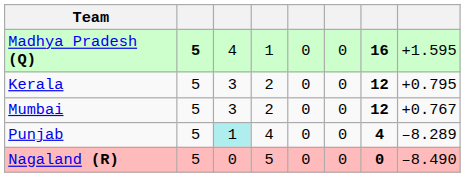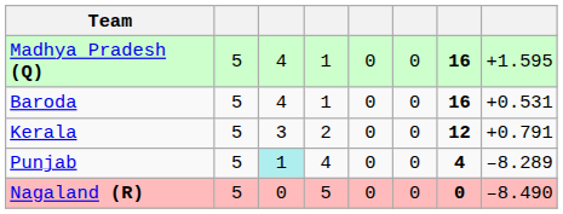 <table class="wikitable" style="text-align:center">
 <tr>
 <th style="width:140px;">Team</th>
 <th style="width:25px;"></th>
 <th style="width:25px;"></th>
 <th style="width:25px;"></th>
 <th style="width:25px;"></th>
 <th style="width:25px;"></th>
 <th style="width:25px;"></th>
 <th style="width:40px;"></th>
 </tr>
 <tr style="background:#cfc;">
 <td style="text-align:left"><a href='#'>Madhya Pradesh</a> <strong>(Q)</strong></td>
-<td><strong>5</strong></td>
+<td>5</td>
 <td>4</td>
 <td>1</td>
 <td>0</td>
 <td>0</td>
 <td><strong>16</strong></td>
 <td>+1.595</td>
+</tr>
+<tr>
+<td style="text-align:left"><a href='#'>Baroda</a></td>
+<td>5</td>
+<td>4</td>
+<td>1</td>
+<td>0</td>
+<td>0</td>
+<td><strong>16</strong></td>
+<td>+0.531</td>
 </tr>
 <tr>
 <td style="text-align:left"><a href='#'>Kerala</a></td>
 <td>5</td>
 <td>3</td>
 <td>2</td>
 <td>0</td>
 <td>0</td>
 <td><strong>12</strong></td>
-<td>+0.795</td>
-</tr>
-<tr>
-<td style="text-align:left"><a href='#'>Mumbai</a></td>
-<td>5</td>
-<td>3</td>
-<td>2</td>
-<td>0</td>
-<td>0</td>
-<td><strong>12</strong></td>
-<td>+0.767</td>
+<td>+0.791</td>
 </tr>
 <tr>
 <td style="text-align:left"><a href='#'>Punjab</a></td>
 <td>5</td>
 <td style="background: paleturquoise;">1</td>
 <td>4</td>
 <td>0</td>
 <td>0</td>
 <td><strong>4</strong></td>
 <td>–8.289</td>
 </tr>
 <tr style="background:#FFBBBB">
 <td style="text-align:left"><a href='#'>Nagaland</a> <strong>(R)</strong></td>
 <td>5</td>
 <td>0</td>
 <td>5</td>
 <td>0</td>
 <td>0</td>
 <td><strong>0</strong></td>
 <td>–8.490</td>
 </tr>
 </table>
